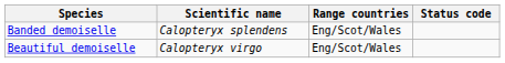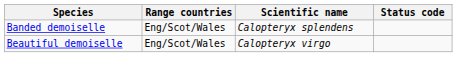 <table class="wikitable">
 <tr>
 <th>Species</th>
+<th>Range countries</th>
 <th>Scientific name</th>
-<th>Range countries</th>
 <th>Status code</th>
 </tr>
 <tr>
 <td style="width:180px"><a href='#'>Banded demoiselle</a></td>
+<td style="width:120px">Eng/Scot/Wales</td>
 <td style="width:180px"><em>Calopteryx splendens</em></td>
-<td style="width:120px">Eng/Scot/Wales</td>
 <td style="width:100px"></td>
 </tr>
 <tr>
 <td><a href='#'>Beautiful demoiselle</a></td>
+<td>Eng/Scot/Wales</td>
 <td><em>Calopteryx virgo</em></td>
-<td>Eng/Scot/Wales</td>
 <td></td>
 </tr>
 </table>
